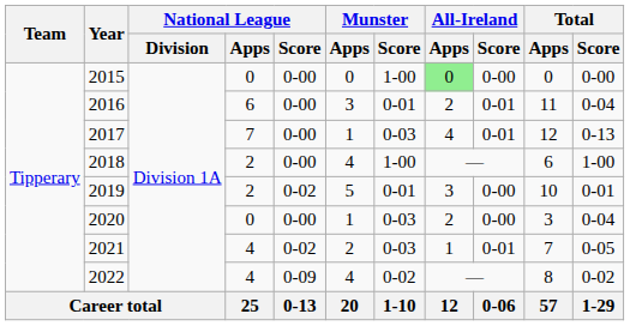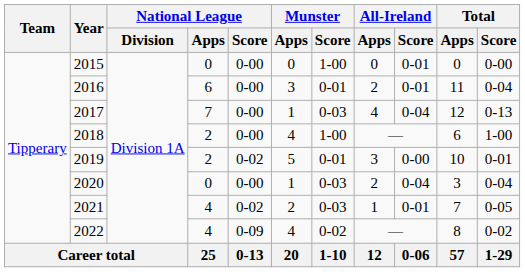 <table class="wikitable" style="text-align:center">
 <tr>
 <th rowspan="2">Team</th>
 <th rowspan="2">Year</th>
 <th colspan="3"><a href='#'>National League</a></th>
 <th colspan="2"><a href='#'>Munster</a></th>
 <th colspan="2"><a href='#'>All-Ireland</a></th>
 <th colspan="2">Total</th>
 </tr>
 <tr>
 <th>Division</th>
 <th>Apps</th>
 <th>Score</th>
 <th>Apps</th>
 <th>Score</th>
 <th>Apps</th>
 <th>Score</th>
 <th>Apps</th>
 <th>Score</th>
 </tr>
 <tr>
 <td rowspan="8"><a href='#'>Tipperary</a></td>
 <td>2015</td>
 <td rowspan="8"><a href='#'>Division 1A</a></td>
 <td>0</td>
 <td>0-00</td>
 <td>0</td>
 <td>1-00</td>
-<td style="background: lightgreen;">0</td>
-<td>0-00</td>
+<td>0</td>
+<td>0-01</td>
 <td>0</td>
 <td>0-00</td>
 </tr>
 <tr>
 <td>2016</td>
 <td>6</td>
 <td>0-00</td>
 <td>3</td>
 <td>0-01</td>
 <td>2</td>
 <td>0-01</td>
 <td>11</td>
 <td>0-04</td>
 </tr>
 <tr>
 <td>2017</td>
 <td>7</td>
 <td>0-00</td>
 <td>1</td>
 <td>0-03</td>
 <td>4</td>
-<td>0-01</td>
+<td>0-04</td>
 <td>12</td>
 <td>0-13</td>
 </tr>
 <tr>
 <td>2018</td>
 <td>2</td>
 <td>0-00</td>
 <td>4</td>
 <td>1-00</td>
 <td colspan=2>—</td>
 <td>6</td>
 <td>1-00</td>
 </tr>
 <tr>
 <td>2019</td>
 <td>2</td>
 <td>0-02</td>
 <td>5</td>
 <td>0-01</td>
 <td>3</td>
 <td>0-00</td>
 <td>10</td>
 <td>0-01</td>
 </tr>
 <tr>
 <td>2020</td>
 <td>0</td>
 <td>0-00</td>
 <td>1</td>
 <td>0-03</td>
 <td>2</td>
-<td>0-00</td>
+<td>0-04</td>
 <td>3</td>
 <td>0-04</td>
 </tr>
 <tr>
 <td>2021</td>
 <td>4</td>
 <td>0-02</td>
 <td>2</td>
 <td>0-03</td>
 <td>1</td>
 <td>0-01</td>
 <td>7</td>
 <td>0-05</td>
 </tr>
 <tr>
 <td>2022</td>
 <td>4</td>
 <td>0-09</td>
 <td>4</td>
 <td>0-02</td>
 <td colspan="2">—</td>
 <td>8</td>
 <td>0-02</td>
 </tr>
 <tr>
 <th colspan="3">Career total</th>
 <th>25</th>
 <th>0-13</th>
 <th>20</th>
 <th>1-10</th>
 <th>12</th>
 <th>0-06</th>
 <th>57</th>
 <th>1-29</th>
 </tr>
 </table>
